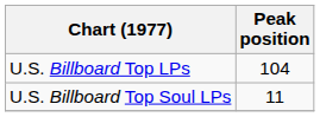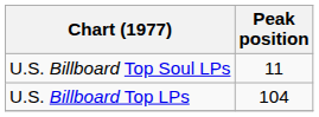 <table class="wikitable">
 <tr>
 <th>Chart (1977)</th>
 <th>Peak<br>position</th>
 </tr>
 <tr>
+<td>U.S. <em>Billboard</em> <a href='#'>Top Soul LPs</a></td>
+<td align="center">11</td>
+</tr>
+<tr>
 <td>U.S. <a href='#'><em>Billboard</em> Top LPs</a></td>
 <td align="center">104</td>
 </tr>
 <tr>
-<td>U.S. <em>Billboard</em> <a href='#'>Top Soul LPs</a></td>
-<td align="center">11</td>
-</tr>
-<tr>
 </tr>
 </table>
